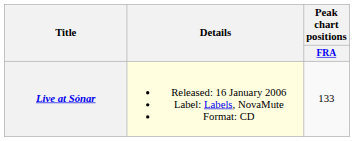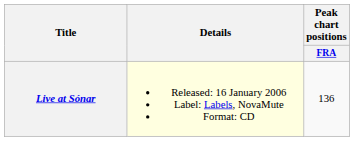 <table class="wikitable plainrowheaders" style="text-align:center;">
 <tr>
 <th scope="col" rowspan="2" style="width:11em;">Title</th>
 <th scope="col" rowspan="2" style="width:16em;">Details</th>
 <th scope="col" colspan="1">Peak chart positions</th>
 </tr>
 <tr>
 <th scope="col" style="width:2.5em;font-size:90%;"><a href='#'>FRA</a><br></th>
 </tr>
 <tr>
 <th scope="row"><em><a href='#'>Live at Sónar</a></em></th>
 <td style="background: lightyellow;"><br><ul><li>Released: 16 January 2006</li><li>Label: <a href='#'>Labels</a>, NovaMute</li><li>Format: CD</li></ul></td>
-<td>133</td>
+<td>136</td>
 </tr>
 </table>
